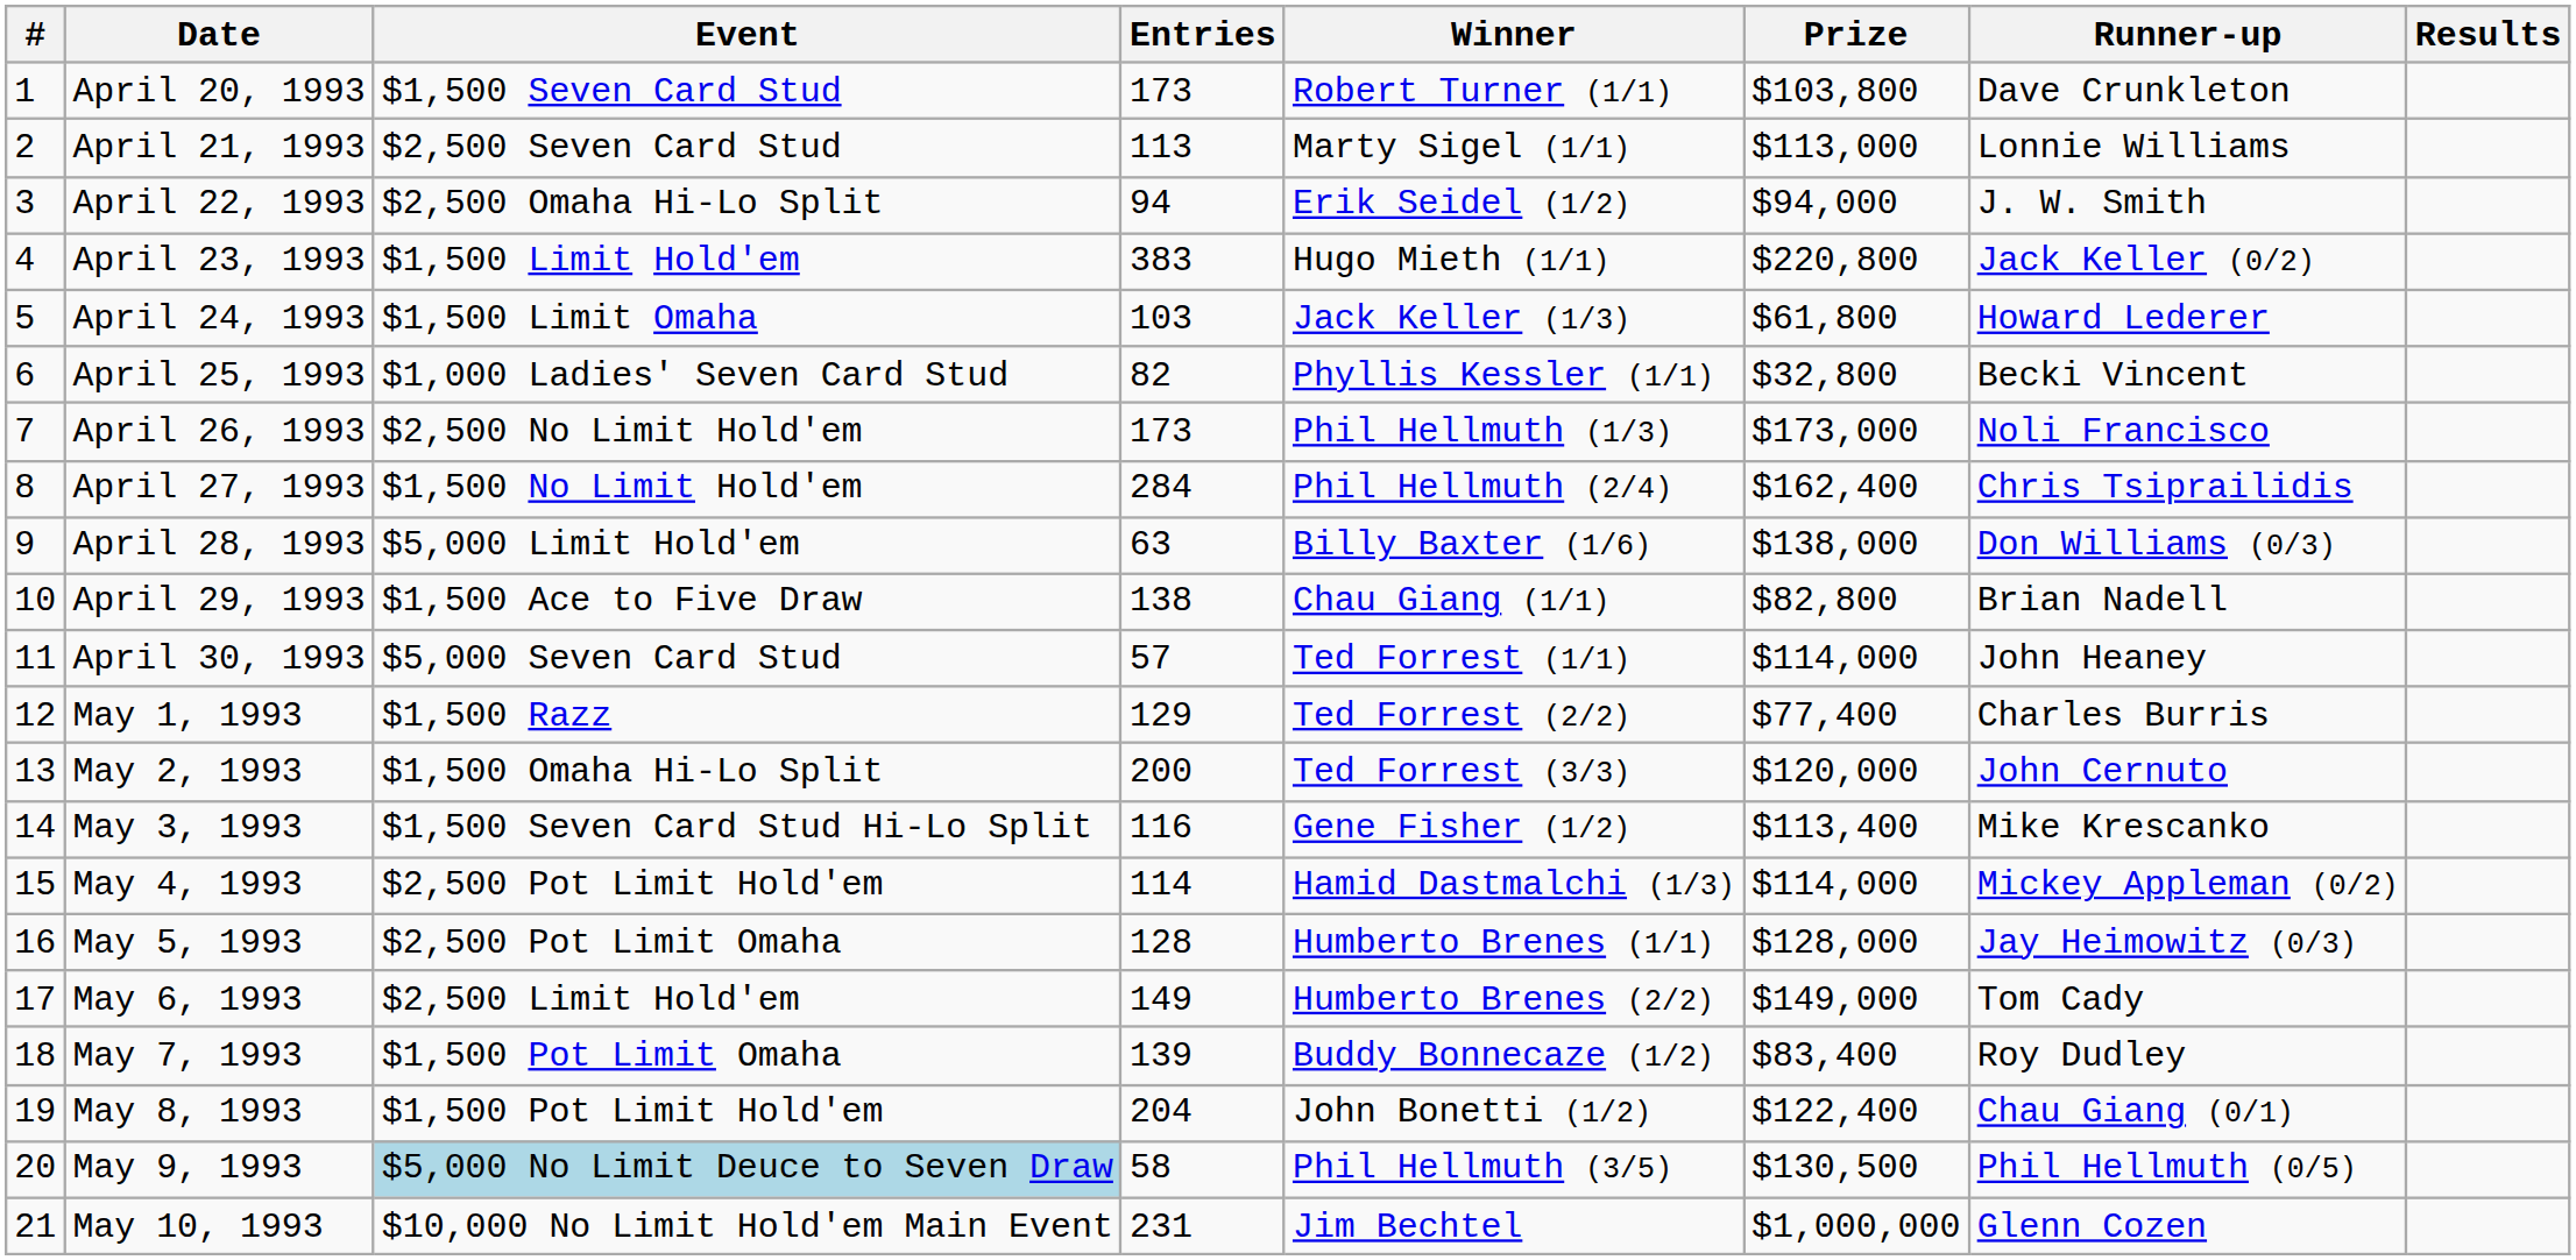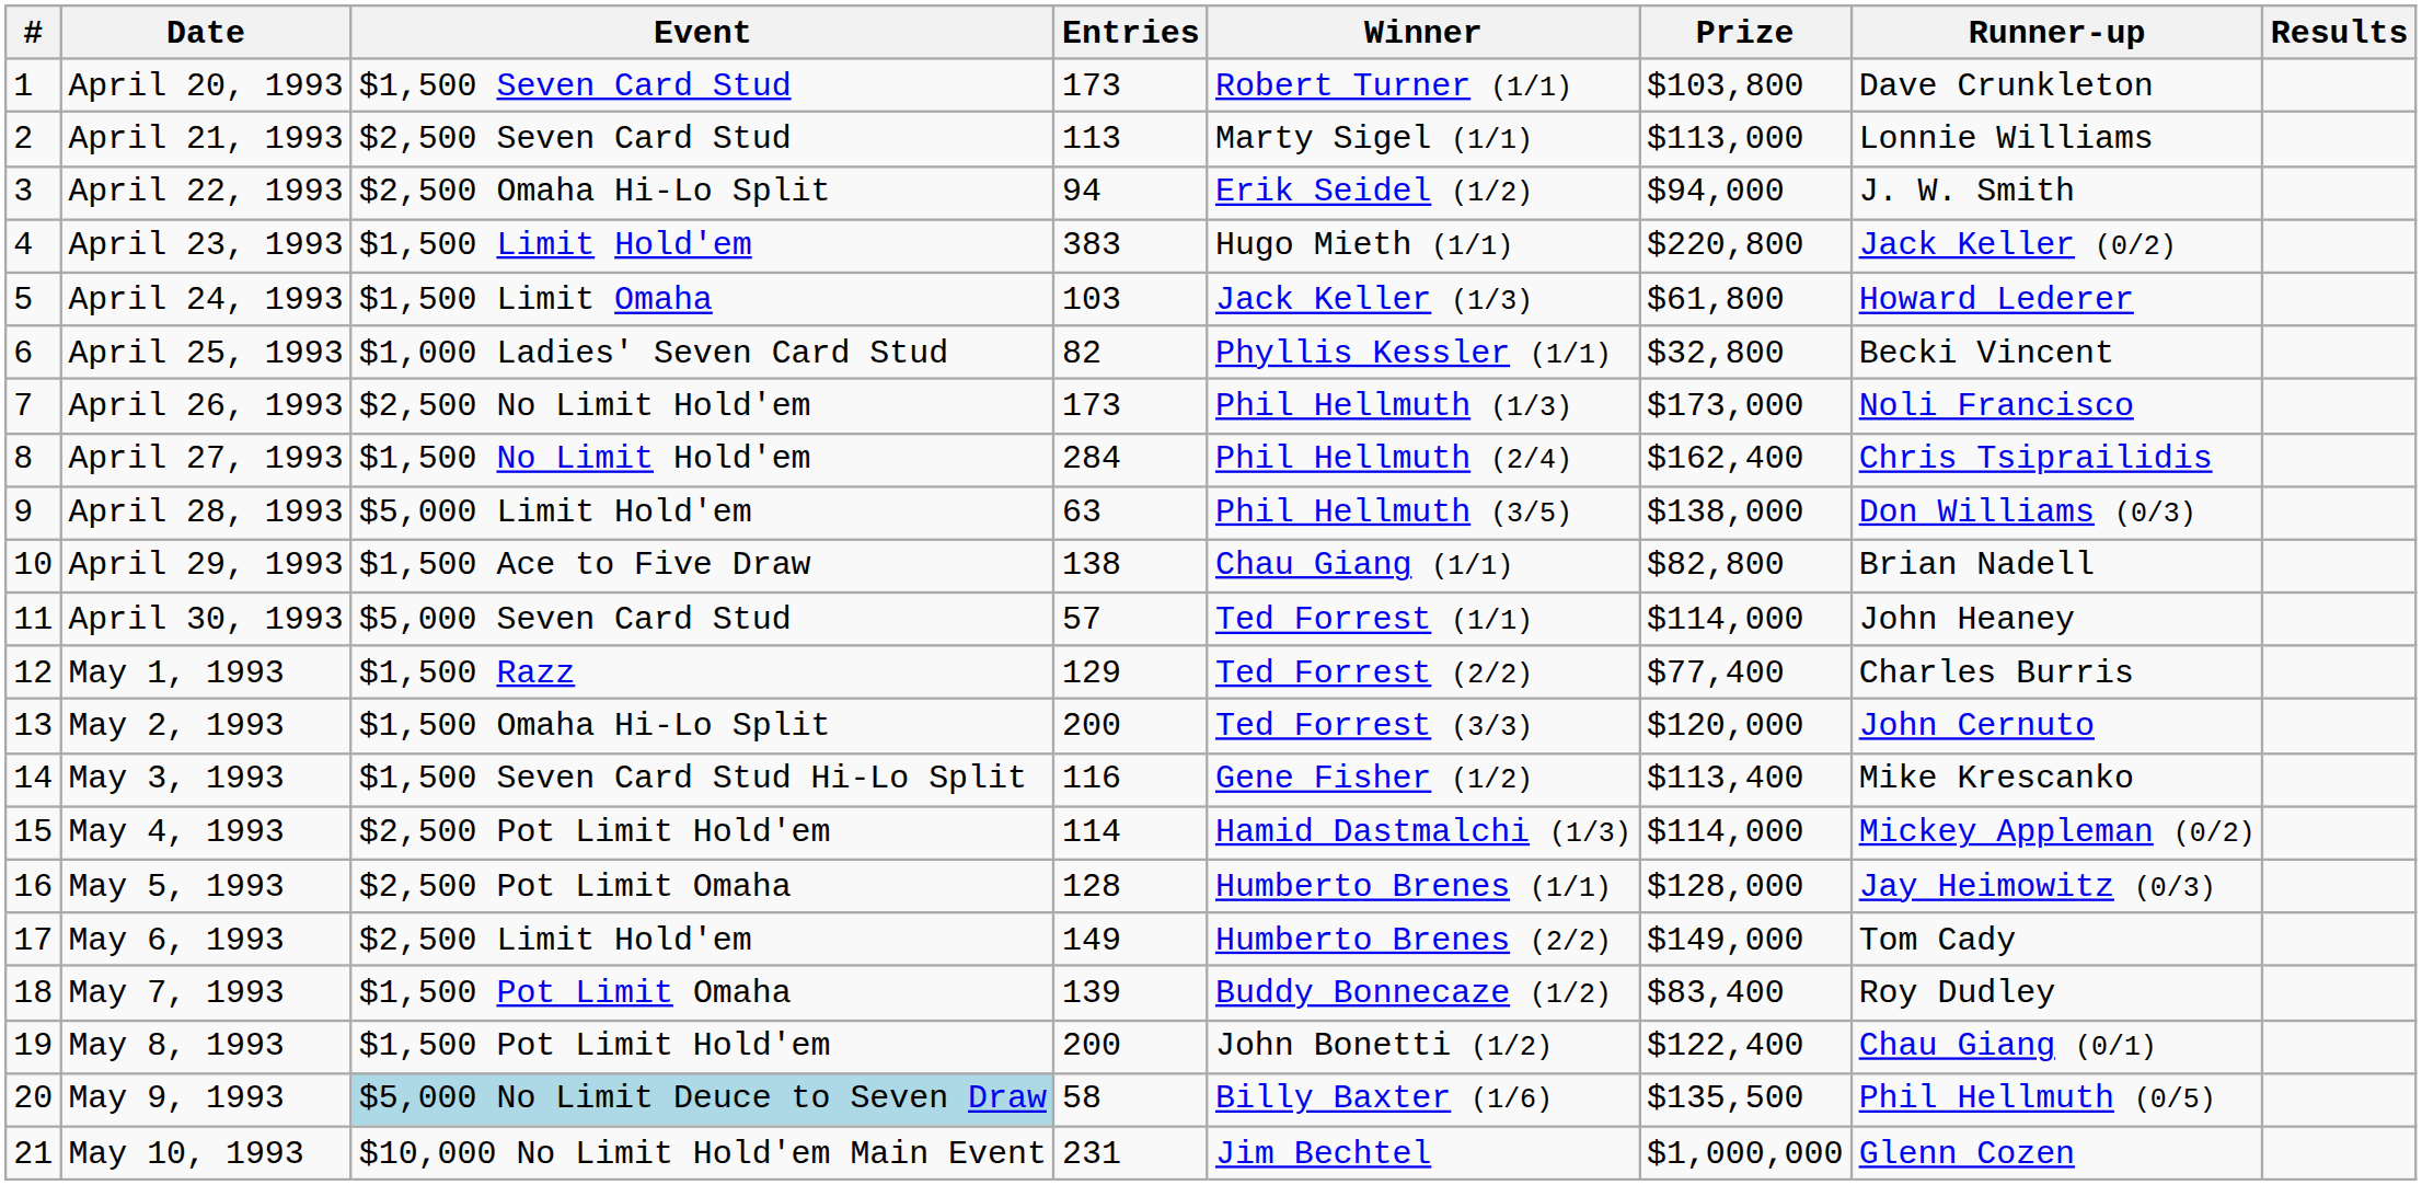 <table class="wikitable sortable">
 <tr>
 <th bgcolor="#FFEBAD">#</th>
 <th>Date</th>
 <th bgcolor="#FFEBAD">Event</th>
 <th>Entries</th>
 <th bgcolor="#FFEBAD">Winner</th>
 <th bgcolor="#FFEBAD">Prize</th>
 <th bgcolor="#FFEBAD">Runner-up</th>
 <th>Results</th>
 </tr>
 <tr>
 <td>1</td>
 <td>April 20, 1993</td>
 <td>$1,500 <a href='#'>Seven Card Stud</a></td>
 <td>173</td>
 <td><a href='#'>Robert Turner</a> <small>(1/1)</small></td>
 <td>$103,800</td>
 <td>Dave Crunkleton</td>
 <td></td>
 </tr>
 <tr>
 <td>2</td>
 <td>April 21, 1993</td>
 <td>$2,500 Seven Card Stud</td>
 <td>113</td>
 <td>Marty Sigel <small>(1/1)</small></td>
 <td>$113,000</td>
 <td>Lonnie Williams</td>
 <td></td>
 </tr>
 <tr>
 <td>3</td>
 <td>April 22, 1993</td>
 <td>$2,500 Omaha Hi-Lo Split</td>
 <td>94</td>
 <td><a href='#'>Erik Seidel</a> <small>(1/2)</small></td>
 <td>$94,000</td>
 <td>J. W. Smith</td>
 <td></td>
 </tr>
 <tr>
 <td>4</td>
 <td>April 23, 1993</td>
 <td>$1,500 <a href='#'>Limit</a> <a href='#'>Hold'em</a></td>
 <td>383</td>
 <td>Hugo Mieth <small>(1/1)</small></td>
 <td>$220,800</td>
 <td><a href='#'>Jack Keller</a> <small>(0/2)</small></td>
 <td></td>
 </tr>
 <tr>
 <td>5</td>
 <td>April 24, 1993</td>
 <td>$1,500 Limit <a href='#'>Omaha</a></td>
 <td>103</td>
 <td><a href='#'>Jack Keller</a> <small>(1/3)</small></td>
 <td>$61,800</td>
 <td><a href='#'>Howard Lederer</a></td>
 <td></td>
 </tr>
 <tr>
 <td>6</td>
 <td>April 25, 1993</td>
 <td>$1,000 Ladies' Seven Card Stud</td>
 <td>82</td>
 <td><a href='#'>Phyllis Kessler</a> <small>(1/1)</small></td>
 <td>$32,800</td>
 <td>Becki Vincent</td>
 <td></td>
 </tr>
 <tr>
 <td>7</td>
 <td>April 26, 1993</td>
 <td>$2,500 No Limit Hold'em</td>
 <td>173</td>
 <td><a href='#'>Phil Hellmuth</a> <small>(1/3)</small></td>
 <td>$173,000</td>
 <td><a href='#'>Noli Francisco</a></td>
 <td></td>
 </tr>
 <tr>
 <td>8</td>
 <td>April 27, 1993</td>
 <td>$1,500 <a href='#'>No Limit</a> Hold'em</td>
 <td>284</td>
 <td><a href='#'>Phil Hellmuth</a> <small>(2/4)</small></td>
 <td>$162,400</td>
 <td><a href='#'>Chris Tsiprailidis</a></td>
 <td></td>
 </tr>
 <tr>
 <td>9</td>
 <td>April 28, 1993</td>
 <td>$5,000 Limit Hold'em</td>
 <td>63</td>
-<td><a href='#'>Billy Baxter</a> <small>(1/6)</small></td>
+<td><a href='#'>Phil Hellmuth</a> <small>(3/5)</small></td>
 <td>$138,000</td>
 <td><a href='#'>Don Williams</a> <small>(0/3)</small></td>
 <td></td>
 </tr>
 <tr>
 <td>10</td>
 <td>April 29, 1993</td>
 <td>$1,500 Ace to Five Draw</td>
 <td>138</td>
 <td><a href='#'>Chau Giang</a> <small>(1/1)</small></td>
 <td>$82,800</td>
 <td>Brian Nadell</td>
 <td></td>
 </tr>
 <tr>
 <td>11</td>
 <td>April 30, 1993</td>
 <td>$5,000 Seven Card Stud</td>
 <td>57</td>
 <td><a href='#'>Ted Forrest</a> <small>(1/1)</small></td>
 <td>$114,000</td>
 <td>John Heaney</td>
 <td></td>
 </tr>
 <tr>
 <td>12</td>
 <td>May 1, 1993</td>
 <td>$1,500 <a href='#'>Razz</a></td>
 <td>129</td>
 <td><a href='#'>Ted Forrest</a> <small>(2/2)</small></td>
 <td>$77,400</td>
 <td>Charles Burris</td>
 <td></td>
 </tr>
 <tr>
 <td>13</td>
 <td>May 2, 1993</td>
 <td>$1,500 Omaha Hi-Lo Split</td>
 <td>200</td>
 <td><a href='#'>Ted Forrest</a> <small>(3/3)</small></td>
 <td>$120,000</td>
 <td><a href='#'>John Cernuto</a></td>
 <td></td>
 </tr>
 <tr>
 <td>14</td>
 <td>May 3, 1993</td>
 <td>$1,500 Seven Card Stud Hi-Lo Split</td>
 <td>116</td>
 <td><a href='#'>Gene Fisher</a> <small>(1/2)</small></td>
 <td>$113,400</td>
 <td>Mike Krescanko</td>
 <td></td>
 </tr>
 <tr>
 <td>15</td>
 <td>May 4, 1993</td>
 <td>$2,500 Pot Limit Hold'em</td>
 <td>114</td>
 <td><a href='#'>Hamid Dastmalchi</a> <small>(1/3)</small></td>
 <td>$114,000</td>
 <td><a href='#'>Mickey Appleman</a> <small>(0/2)</small></td>
 <td></td>
 </tr>
 <tr>
 <td>16</td>
 <td>May 5, 1993</td>
 <td>$2,500 Pot Limit Omaha</td>
 <td>128</td>
 <td><a href='#'>Humberto Brenes</a> <small>(1/1)</small></td>
 <td>$128,000</td>
 <td><a href='#'>Jay Heimowitz</a> <small>(0/3)</small></td>
 <td></td>
 </tr>
 <tr>
 <td>17</td>
 <td>May 6, 1993</td>
 <td>$2,500 Limit Hold'em</td>
 <td>149</td>
 <td><a href='#'>Humberto Brenes</a> <small>(2/2)</small></td>
 <td>$149,000</td>
 <td>Tom Cady</td>
 <td></td>
 </tr>
 <tr>
 <td>18</td>
 <td>May 7, 1993</td>
 <td>$1,500 <a href='#'>Pot Limit</a> Omaha</td>
 <td>139</td>
 <td><a href='#'>Buddy Bonnecaze</a> <small>(1/2)</small></td>
 <td>$83,400</td>
 <td>Roy Dudley</td>
 <td></td>
 </tr>
 <tr>
 <td>19</td>
 <td>May 8, 1993</td>
 <td>$1,500 Pot Limit Hold'em</td>
-<td>204</td>
+<td>200</td>
 <td>John Bonetti <small>(1/2)</small></td>
 <td>$122,400</td>
 <td><a href='#'>Chau Giang</a> <small>(0/1)</small></td>
 <td></td>
 </tr>
 <tr>
 <td>20</td>
 <td>May 9, 1993</td>
 <td style="background: lightblue;">$5,000 No Limit Deuce to Seven <a href='#'>Draw</a></td>
 <td>58</td>
-<td><a href='#'>Phil Hellmuth</a> <small>(3/5)</small></td>
-<td>$130,500</td>
+<td><a href='#'>Billy Baxter</a> <small>(1/6)</small></td>
+<td>$135,500</td>
 <td><a href='#'>Phil Hellmuth</a> <small>(0/5)</small></td>
 <td></td>
 </tr>
 <tr>
 <td>21</td>
 <td>May 10, 1993</td>
 <td>$10,000 No Limit Hold'em Main Event</td>
 <td>231</td>
 <td><a href='#'>Jim Bechtel</a></td>
 <td>$1,000,000</td>
 <td><a href='#'>Glenn Cozen</a></td>
 <td></td>
 </tr>
 </table>
